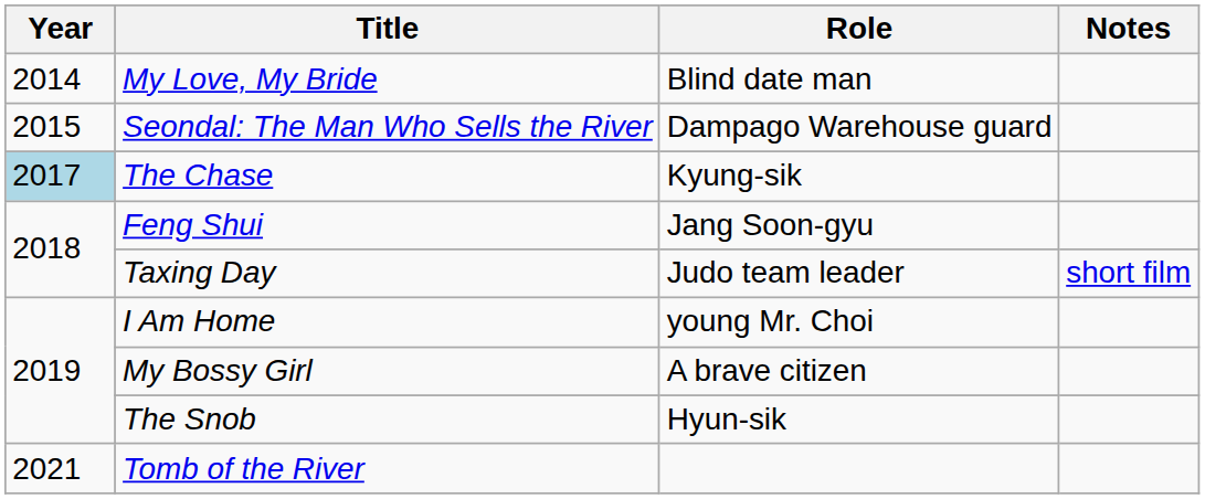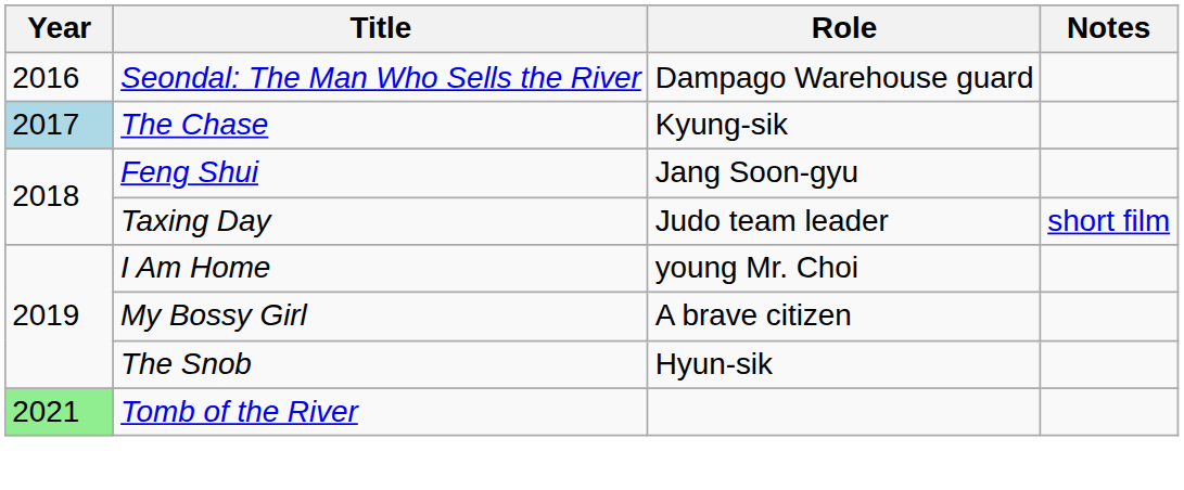 <table class="wikitable">
 <tr>
 <th width=50px>Year</th>
 <th>Title</th>
 <th>Role</th>
 <th>Notes</th>
 </tr>
 <tr>
-<td>2014</td>
-<td><em><a href='#'>My Love, My Bride</a></em></td>
-<td>Blind date man</td>
-<td></td>
-</tr>
-<tr>
-<td>2015</td>
+<td>2016</td>
 <td><em><a href='#'>Seondal: The Man Who Sells the River</a></em></td>
 <td>Dampago Warehouse guard</td>
 <td></td>
 </tr>
 <tr>
 <td style="background: lightblue;">2017</td>
 <td><em><a href='#'>The Chase</a></em></td>
 <td>Kyung-sik</td>
 <td></td>
 </tr>
 <tr>
 <td rowspan=2>2018</td>
 <td><em><a href='#'>Feng Shui</a></em></td>
 <td>Jang Soon-gyu</td>
 <td></td>
 </tr>
 <tr>
 <td><em>Taxing Day</em></td>
 <td>Judo team leader</td>
 <td><a href='#'>short film</a></td>
 </tr>
 <tr>
 <td rowspan=3>2019</td>
 <td><em>I Am Home</em></td>
 <td>young Mr. Choi</td>
 <td></td>
 </tr>
 <tr>
 <td><em>My Bossy Girl</em></td>
 <td>A brave citizen</td>
 <td></td>
 </tr>
 <tr>
 <td><em>The Snob</em></td>
 <td>Hyun-sik</td>
 <td></td>
 </tr>
 <tr>
-<td>2021</td>
+<td style="background: lightgreen;">2021</td>
 <td><em><a href='#'>Tomb of the River</a></em></td>
 <td></td>
 <td></td>
 </tr>
 </table>
